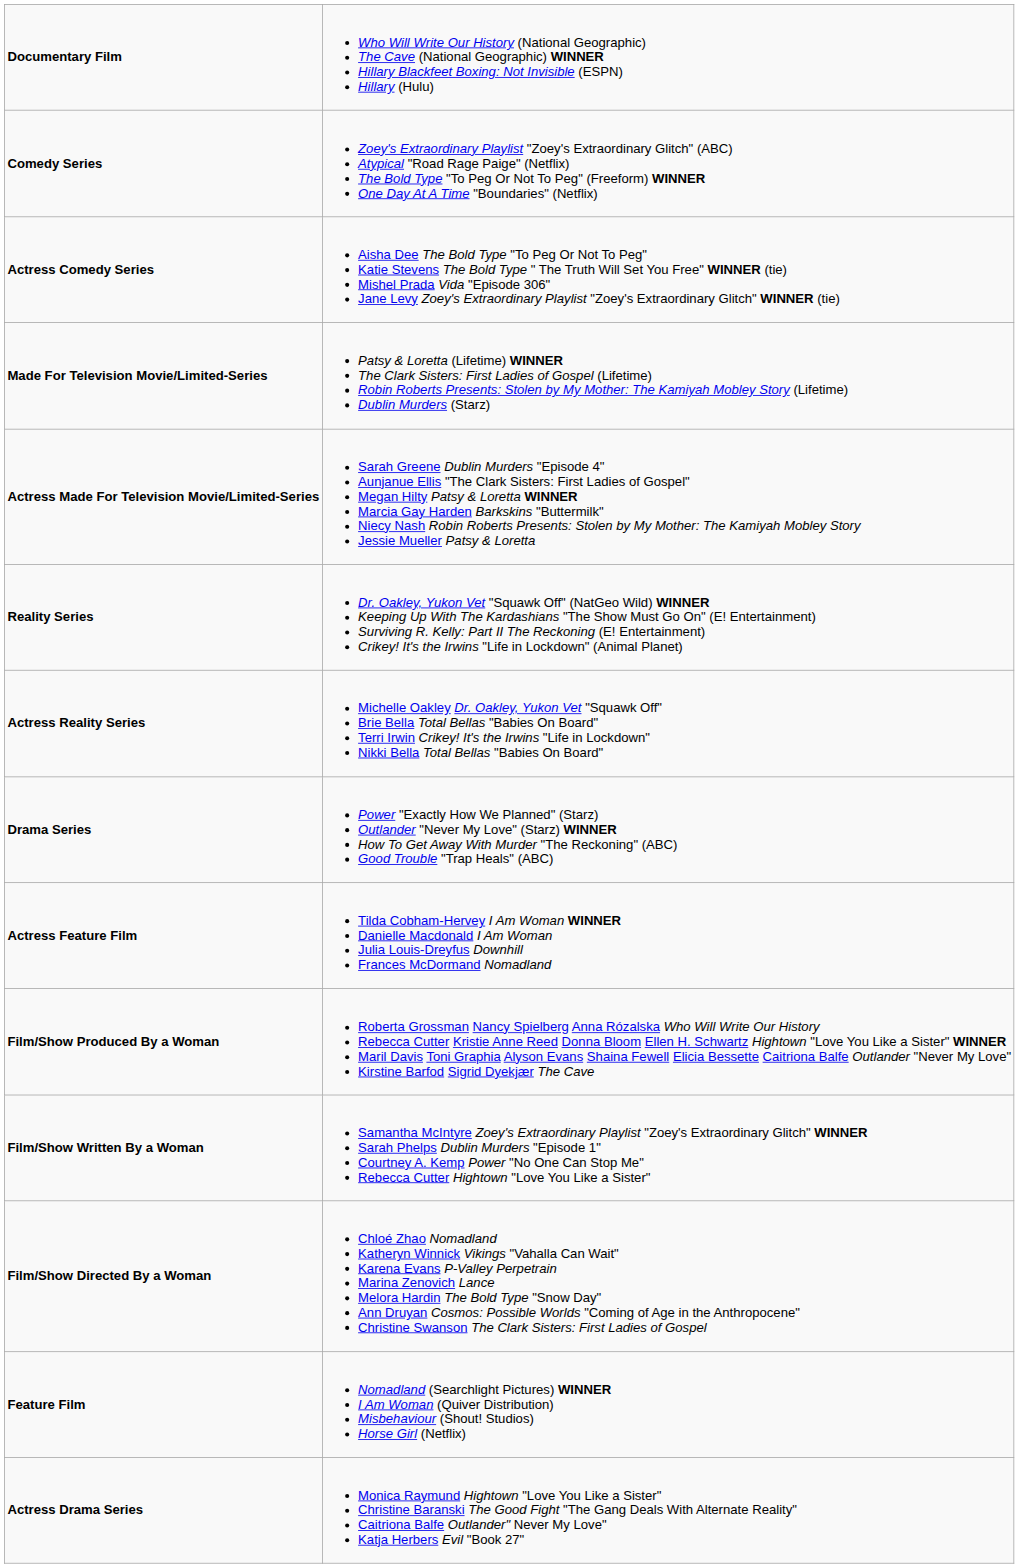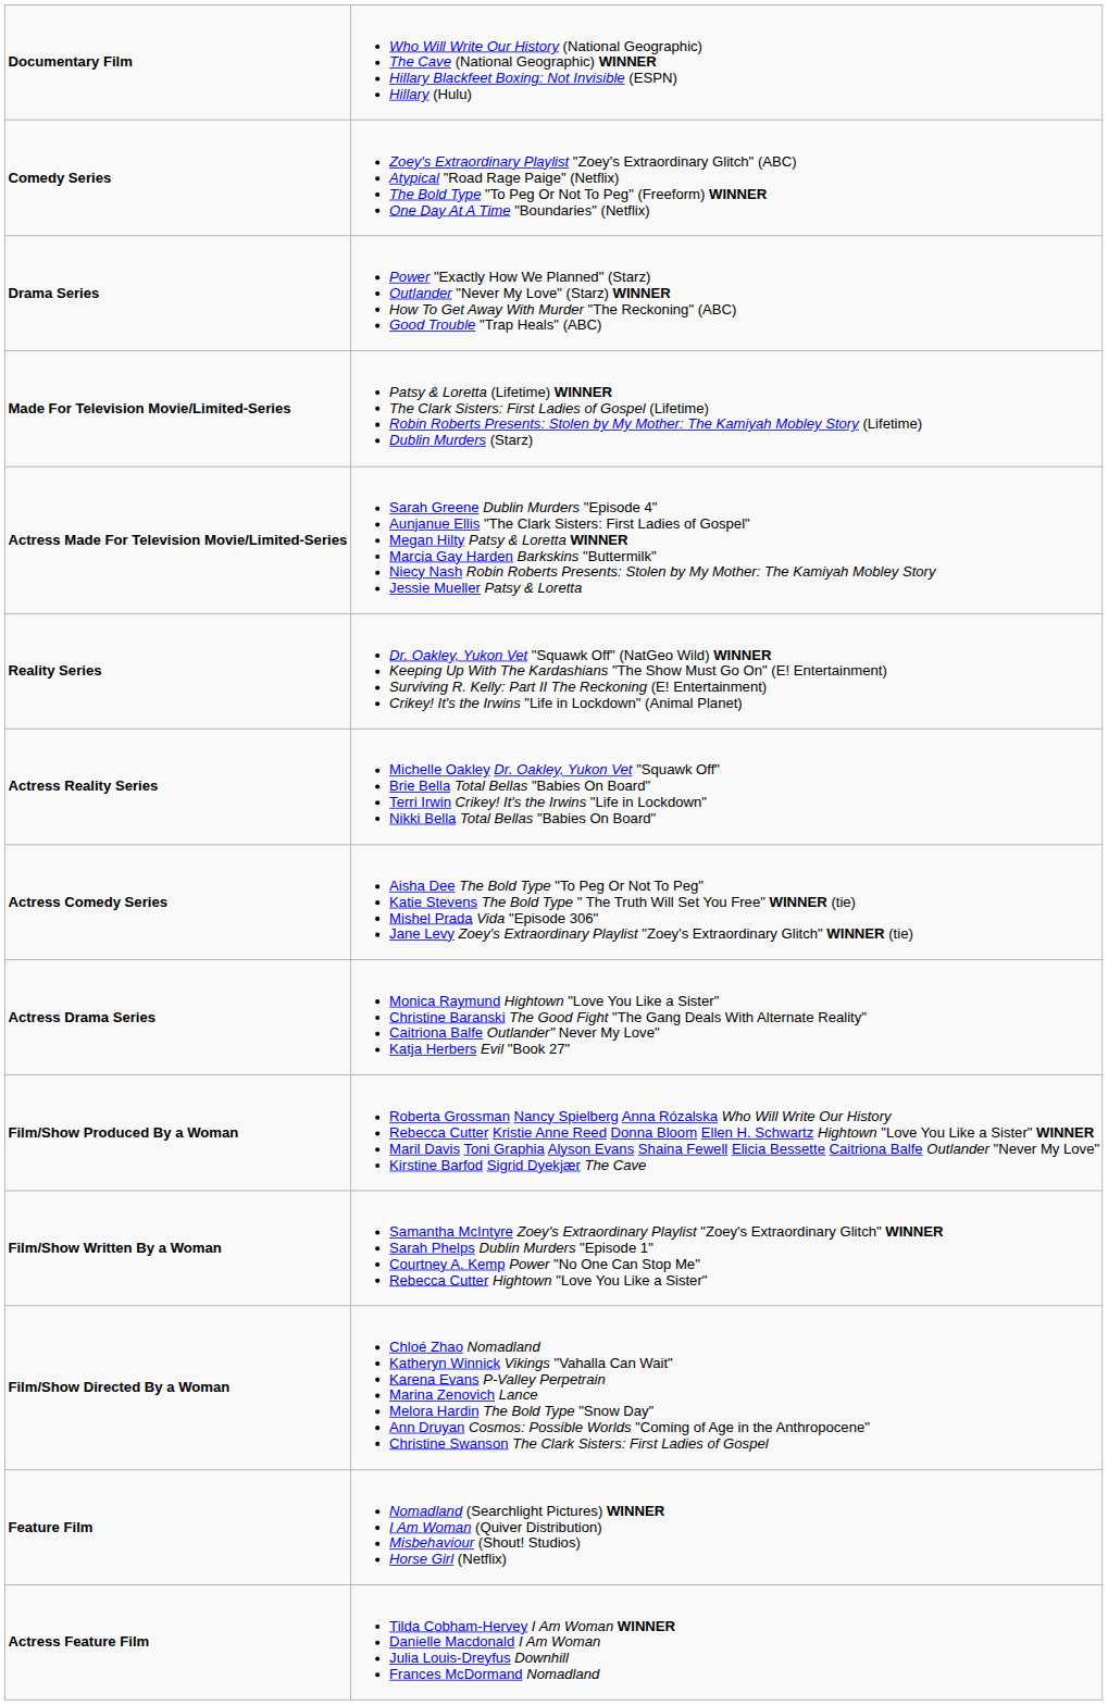 <table class="wikitable">
 <tr>
 <td><strong>Documentary Film</strong></td>
 <td><br><ul><li><em><a href='#'>Who Will Write Our History</a></em> (National Geographic)</li><li><em><a href='#'>The Cave</a></em> (National Geographic) <strong>WINNER</strong></li><li><em><a href='#'>Hillary Blackfeet Boxing: Not Invisible</a></em> (ESPN)</li><li><em><a href='#'>Hillary</a></em> (Hulu)</li></ul></td>
 </tr>
 <tr>
 <td><strong>Comedy Series</strong></td>
 <td><br><ul><li><em><a href='#'>Zoey's Extraordinary Playlist</a></em>  "Zoey's Extraordinary Glitch" (ABC)</li><li><em><a href='#'>Atypical</a></em> "Road Rage Paige" (Netflix)</li><li><em><a href='#'>The Bold Type</a></em> "To Peg Or Not To Peg" (Freeform) <strong>WINNER</strong></li><li><em><a href='#'>One Day At A Time</a></em> "Boundaries" (Netflix)</li></ul></td>
 </tr>
 <tr>
-<td><strong>Actress Comedy Series</strong></td>
-<td><br><ul><li><a href='#'>Aisha Dee</a> <em>The Bold Type</em> "To Peg Or Not To Peg"</li><li><a href='#'>Katie Stevens</a> <em>The Bold Type</em> " The Truth Will Set You Free" <strong>WINNER</strong> (tie)</li><li><a href='#'>Mishel Prada</a> <em>Vida</em> "Episode 306"</li><li><a href='#'>Jane Levy</a> <em>Zoey's Extraordinary Playlist</em> "Zoey's Extraordinary Glitch" <strong>WINNER</strong> (tie)</li></ul></td>
+<td><strong>Drama Series</strong></td>
+<td><br><ul><li><em><a href='#'>Power</a></em>  "Exactly How We Planned" (Starz)</li><li><em><a href='#'>Outlander</a></em> "Never My Love" (Starz) <strong>WINNER</strong></li><li><em>How To Get Away With Murder</em> "The Reckoning" (ABC)</li><li><em><a href='#'>Good Trouble</a></em>  "Trap Heals" (ABC)</li></ul></td>
 </tr>
 <tr>
 <td><strong>Made For Television Movie/Limited-Series</strong></td>
 <td><br><ul><li><em>Patsy & Loretta</em> (Lifetime) <strong>WINNER</strong></li><li><em>The Clark Sisters: First Ladies of Gospel</em> (Lifetime)</li><li><em><a href='#'>Robin Roberts Presents: Stolen by My Mother: The Kamiyah Mobley Story</a></em> (Lifetime)</li><li><em><a href='#'>Dublin Murders</a></em> (Starz)</li></ul></td>
 </tr>
 <tr>
 <td><strong>Actress Made For Television Movie/Limited-Series</strong></td>
 <td><br><ul><li><a href='#'>Sarah Greene</a> <em>Dublin Murders</em> "Episode 4"</li><li><a href='#'>Aunjanue Ellis</a> "The Clark Sisters: First Ladies of Gospel"</li><li><a href='#'>Megan Hilty</a> <em>Patsy & Loretta</em> <strong>WINNER</strong></li><li><a href='#'>Marcia Gay Harden</a> <em>Barkskins</em> "Buttermilk"</li><li><a href='#'>Niecy Nash</a> <em>Robin Roberts Presents: Stolen by My Mother: The Kamiyah Mobley Story</em></li><li><a href='#'>Jessie Mueller</a> <em>Patsy & Loretta</em></li></ul></td>
 </tr>
 <tr>
 <td><strong>Reality Series</strong></td>
 <td><br><ul><li><em><a href='#'>Dr. Oakley, Yukon Vet</a></em> "Squawk Off" (NatGeo Wild) <strong>WINNER</strong></li><li><em> Keeping Up With The Kardashians</em> "The Show Must Go On" (E! Entertainment)</li><li><em> Surviving R. Kelly: Part II The Reckoning</em> (E! Entertainment)</li><li><em>Crikey! It's the Irwins</em> "Life in Lockdown" (Animal Planet)</li></ul></td>
 </tr>
 <tr>
 <td><strong>Actress Reality Series</strong></td>
 <td><br><ul><li><a href='#'>Michelle Oakley</a> <em><a href='#'>Dr. Oakley, Yukon Vet</a></em> "Squawk Off"</li><li><a href='#'>Brie Bella</a> <em>Total Bellas</em> "Babies On Board"</li><li><a href='#'>Terri Irwin</a> <em>Crikey! It's the Irwins</em> "Life in Lockdown"</li><li><a href='#'>Nikki Bella</a> <em>Total Bellas</em> "Babies On Board"</li></ul></td>
 </tr>
 <tr>
-<td><strong>Drama Series</strong></td>
-<td><br><ul><li><em><a href='#'>Power</a></em>  "Exactly How We Planned" (Starz)</li><li><em><a href='#'>Outlander</a></em> "Never My Love" (Starz) <strong>WINNER</strong></li><li><em>How To Get Away With Murder</em> "The Reckoning" (ABC)</li><li><em><a href='#'>Good Trouble</a></em>  "Trap Heals" (ABC)</li></ul></td>
+<td><strong>Actress Comedy Series</strong></td>
+<td><br><ul><li><a href='#'>Aisha Dee</a> <em>The Bold Type</em> "To Peg Or Not To Peg"</li><li><a href='#'>Katie Stevens</a> <em>The Bold Type</em> " The Truth Will Set You Free" <strong>WINNER</strong> (tie)</li><li><a href='#'>Mishel Prada</a> <em>Vida</em> "Episode 306"</li><li><a href='#'>Jane Levy</a> <em>Zoey's Extraordinary Playlist</em> "Zoey's Extraordinary Glitch" <strong>WINNER</strong> (tie)</li></ul></td>
 </tr>
 <tr>
-<td><strong>Actress Feature Film</strong></td>
-<td><br><ul><li><a href='#'>Tilda Cobham-Hervey</a> <em>I Am Woman</em> <strong>WINNER</strong></li><li><a href='#'>Danielle Macdonald</a> <em>I Am Woman</em></li><li><a href='#'>Julia Louis-Dreyfus</a> <em>Downhill</em></li><li><a href='#'>Frances McDormand</a> <em> Nomadland</em></li></ul></td>
+<td><strong>Actress Drama Series</strong></td>
+<td><br><ul><li><a href='#'>Monica Raymund</a> <em>Hightown</em> "Love You Like a Sister"</li><li><a href='#'>Christine Baranski</a> <em>The Good Fight</em> "The Gang Deals With Alternate Reality"</li><li><a href='#'>Caitriona Balfe</a> <em>Outlander" </em>Never My Love"</li><li><a href='#'>Katja Herbers</a> <em>Evil</em> "Book 27"</li></ul></td>
 </tr>
 <tr>
 <td><strong>Film/Show Produced By a Woman</strong></td>
 <td><br><ul><li><a href='#'>Roberta Grossman</a> <a href='#'>Nancy Spielberg</a> <a href='#'>Anna Rózalska</a> <em>Who Will Write Our History</em></li><li><a href='#'>Rebecca Cutter</a> <a href='#'>Kristie Anne Reed</a> <a href='#'>Donna Bloom</a> <a href='#'>Ellen H. Schwartz</a><em> Hightown</em> "Love You Like a Sister" <strong>WINNER</strong></li><li><a href='#'>Maril Davis</a> <a href='#'>Toni Graphia</a> <a href='#'>Alyson Evans</a> <a href='#'>Shaina Fewell</a> <a href='#'>Elicia Bessette</a> <a href='#'>Caitriona Balfe</a> <em>Outlander</em> "Never My Love"</li><li><a href='#'>Kirstine Barfod</a> <a href='#'>Sigrid Dyekjær</a> <em>The Cave</em></li></ul></td>
 </tr>
 <tr>
 <td><strong>Film/Show Written By a Woman</strong></td>
 <td><br><ul><li><a href='#'>Samantha McIntyre</a> <em>Zoey's Extraordinary Playlist</em> "Zoey's Extraordinary Glitch" <strong>WINNER</strong></li><li><a href='#'>Sarah Phelps</a> <em>Dublin Murders</em> "Episode 1"</li><li><a href='#'>Courtney A. Kemp</a> <em>Power</em> "No One Can Stop Me"</li><li><a href='#'>Rebecca Cutter</a> <em>Hightown</em> "Love You Like a Sister"</li></ul></td>
 </tr>
 <tr>
 <td><strong>Film/Show Directed By a Woman</strong></td>
 <td><br><ul><li><a href='#'>Chloé Zhao</a> <em>Nomadland</em></li><li><a href='#'>Katheryn Winnick</a> <em>Vikings</em> "Vahalla Can Wait"</li><li><a href='#'>Karena Evans</a> <em>P-Valley</em> <em>Perpetrain</em></li><li><a href='#'>Marina Zenovich</a>  <em>Lance</em></li><li><a href='#'>Melora Hardin</a> <em>The Bold Type</em> "Snow Day"</li><li><a href='#'>Ann Druyan</a> <em>Cosmos: Possible Worlds</em> "Coming of Age in the Anthropocene"</li><li><a href='#'>Christine Swanson</a> <em> The Clark Sisters: First Ladies of Gospel</em></li></ul></td>
 </tr>
 <tr>
 <td><strong>Feature Film</strong></td>
 <td><br><ul><li><em><a href='#'>Nomadland</a></em> (Searchlight Pictures) <strong>WINNER</strong></li><li><em><a href='#'>I Am Woman</a></em>  (Quiver Distribution)</li><li><em><a href='#'>Misbehaviour</a></em> (Shout! Studios)</li><li><em><a href='#'>Horse Girl</a></em> (Netflix)</li></ul></td>
 </tr>
 <tr>
-<td><strong>Actress Drama Series</strong></td>
-<td><br><ul><li><a href='#'>Monica Raymund</a> <em>Hightown</em> "Love You Like a Sister"</li><li><a href='#'>Christine Baranski</a> <em>The Good Fight</em> "The Gang Deals With Alternate Reality"</li><li><a href='#'>Caitriona Balfe</a> <em>Outlander" </em>Never My Love"</li><li><a href='#'>Katja Herbers</a> <em>Evil</em> "Book 27"</li></ul></td>
+<td><strong>Actress Feature Film</strong></td>
+<td><br><ul><li><a href='#'>Tilda Cobham-Hervey</a> <em>I Am Woman</em> <strong>WINNER</strong></li><li><a href='#'>Danielle Macdonald</a> <em>I Am Woman</em></li><li><a href='#'>Julia Louis-Dreyfus</a> <em>Downhill</em></li><li><a href='#'>Frances McDormand</a> <em> Nomadland</em></li></ul></td>
 </tr>
 </table>
